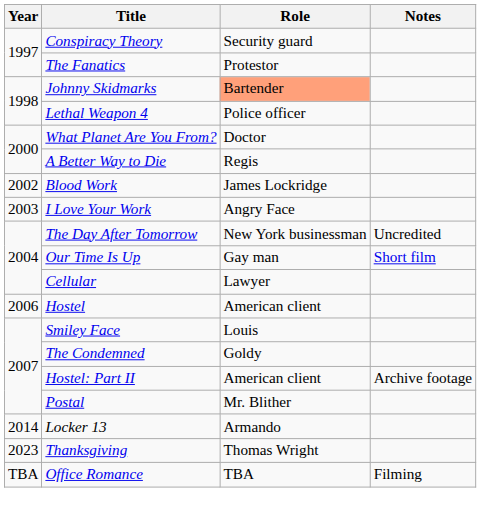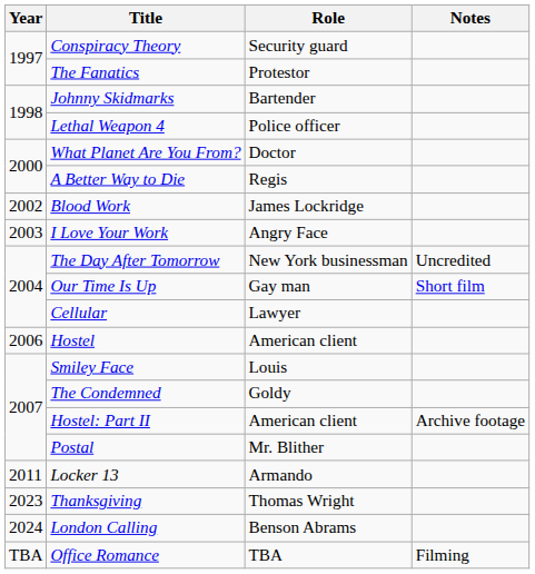 <table class="wikitable sortable">
 <tr>
 <th>Year</th>
 <th>Title</th>
 <th>Role</th>
 <th>Notes</th>
 </tr>
 <tr>
 <td rowspan="2">1997</td>
 <td><em><a href='#'>Conspiracy Theory</a></em></td>
 <td>Security guard</td>
 <td></td>
 </tr>
 <tr>
 <td><em><a href='#'>The Fanatics</a></em></td>
 <td>Protestor</td>
 <td></td>
 </tr>
 <tr>
 <td rowspan="2">1998</td>
 <td><em><a href='#'>Johnny Skidmarks</a></em></td>
-<td style="background: lightsalmon;">Bartender</td>
+<td>Bartender</td>
 <td></td>
 </tr>
 <tr>
 <td><em><a href='#'>Lethal Weapon 4</a></em></td>
 <td>Police officer</td>
 <td></td>
 </tr>
 <tr>
 <td rowspan="2">2000</td>
 <td><em><a href='#'>What Planet Are You From?</a></em></td>
 <td>Doctor</td>
 <td></td>
 </tr>
 <tr>
 <td><em><a href='#'>A Better Way to Die</a></em></td>
 <td>Regis</td>
 <td></td>
 </tr>
 <tr>
 <td>2002</td>
 <td><em><a href='#'>Blood Work</a></em></td>
 <td>James Lockridge</td>
 <td></td>
 </tr>
 <tr>
 <td>2003</td>
 <td><em><a href='#'>I Love Your Work</a></em></td>
 <td>Angry Face</td>
 <td></td>
 </tr>
 <tr>
 <td rowspan="3">2004</td>
 <td><em><a href='#'>The Day After Tomorrow</a></em></td>
 <td>New York businessman</td>
 <td>Uncredited</td>
 </tr>
 <tr>
 <td><em><a href='#'>Our Time Is Up</a></em></td>
 <td>Gay man</td>
 <td><a href='#'>Short film</a></td>
 </tr>
 <tr>
 <td><em><a href='#'>Cellular</a></em></td>
 <td>Lawyer</td>
 <td></td>
 </tr>
 <tr>
 <td>2006</td>
 <td><em><a href='#'>Hostel</a></em></td>
 <td>American client</td>
 <td></td>
 </tr>
 <tr>
 <td rowspan="4">2007</td>
 <td><em><a href='#'>Smiley Face</a></em></td>
 <td>Louis</td>
 <td></td>
 </tr>
 <tr>
 <td><em><a href='#'>The Condemned</a></em></td>
 <td>Goldy</td>
 <td></td>
 </tr>
 <tr>
 <td><em><a href='#'>Hostel: Part II</a></em></td>
 <td>American client</td>
 <td>Archive footage</td>
 </tr>
 <tr>
 <td><em><a href='#'>Postal</a></em></td>
 <td>Mr. Blither</td>
 <td></td>
 </tr>
 <tr>
-<td>2014</td>
+<td>2011</td>
 <td><em>Locker 13</em></td>
 <td>Armando</td>
 <td></td>
 </tr>
 <tr>
 <td>2023</td>
 <td><em><a href='#'>Thanksgiving</a></em></td>
 <td>Thomas Wright</td>
 <td></td>
 </tr>
 <tr>
+<td>2024</td>
+<td><em><a href='#'>London Calling</a></em></td>
+<td>Benson Abrams</td>
+<td></td>
+</tr>
+<tr>
 <td>TBA</td>
 <td><em><a href='#'>Office Romance</a></em></td>
 <td>TBA</td>
 <td>Filming</td>
 </tr>
 </table>
